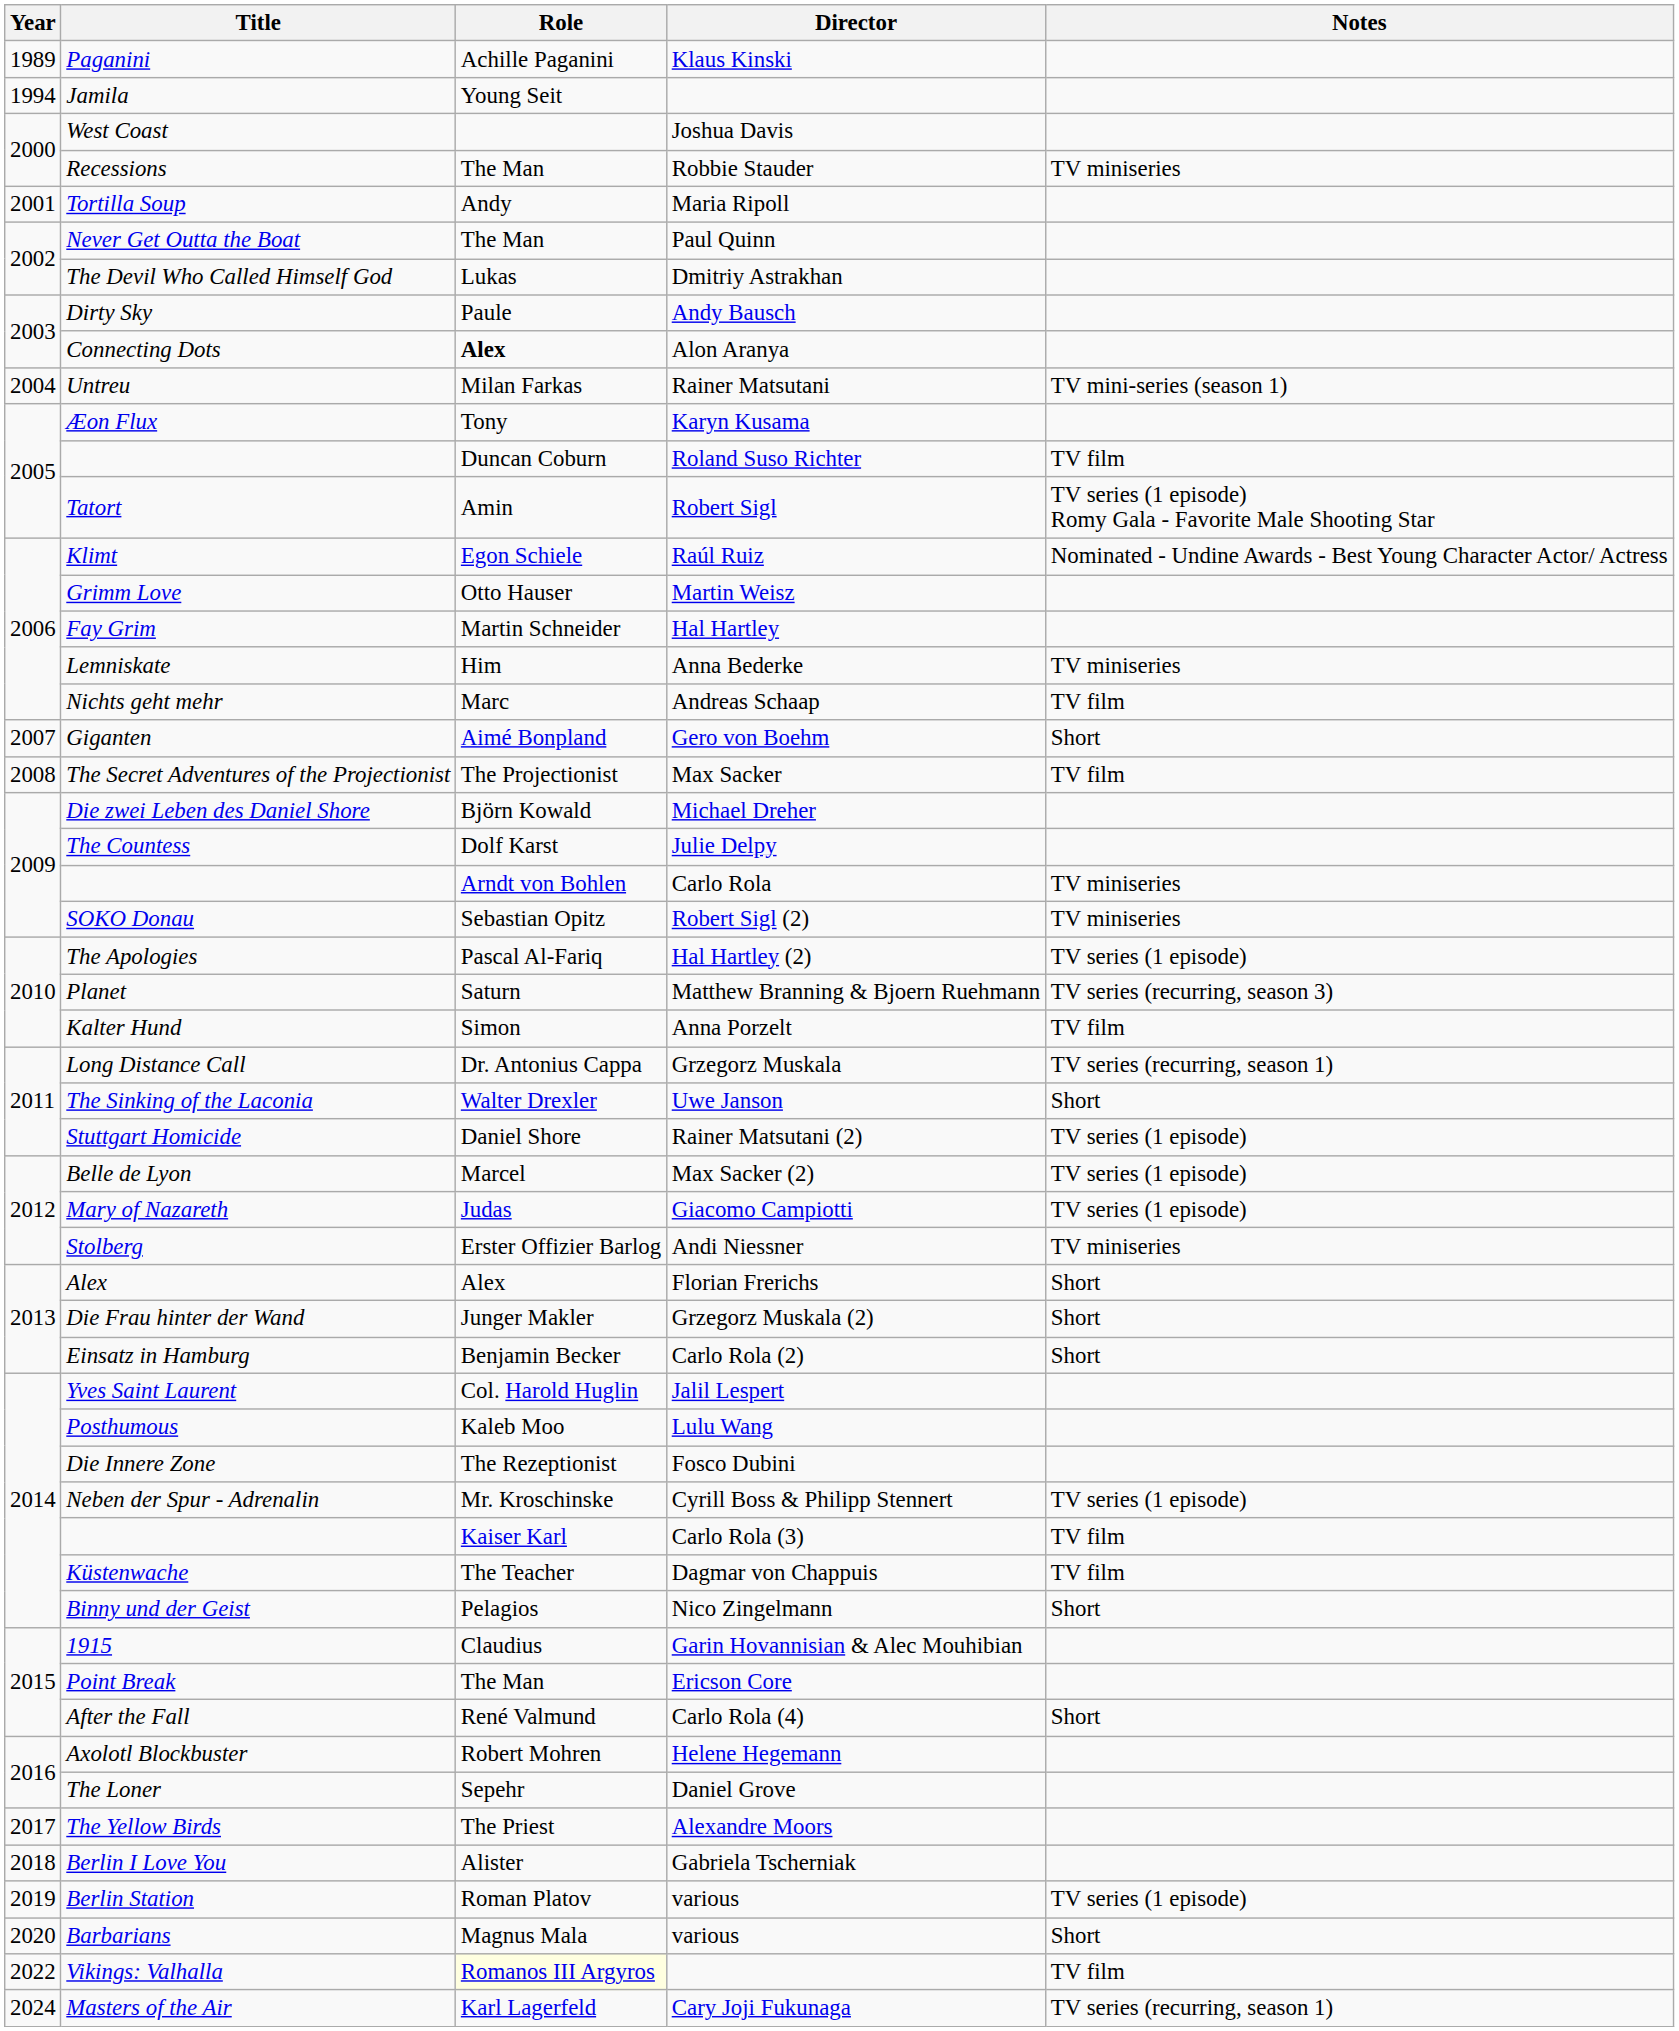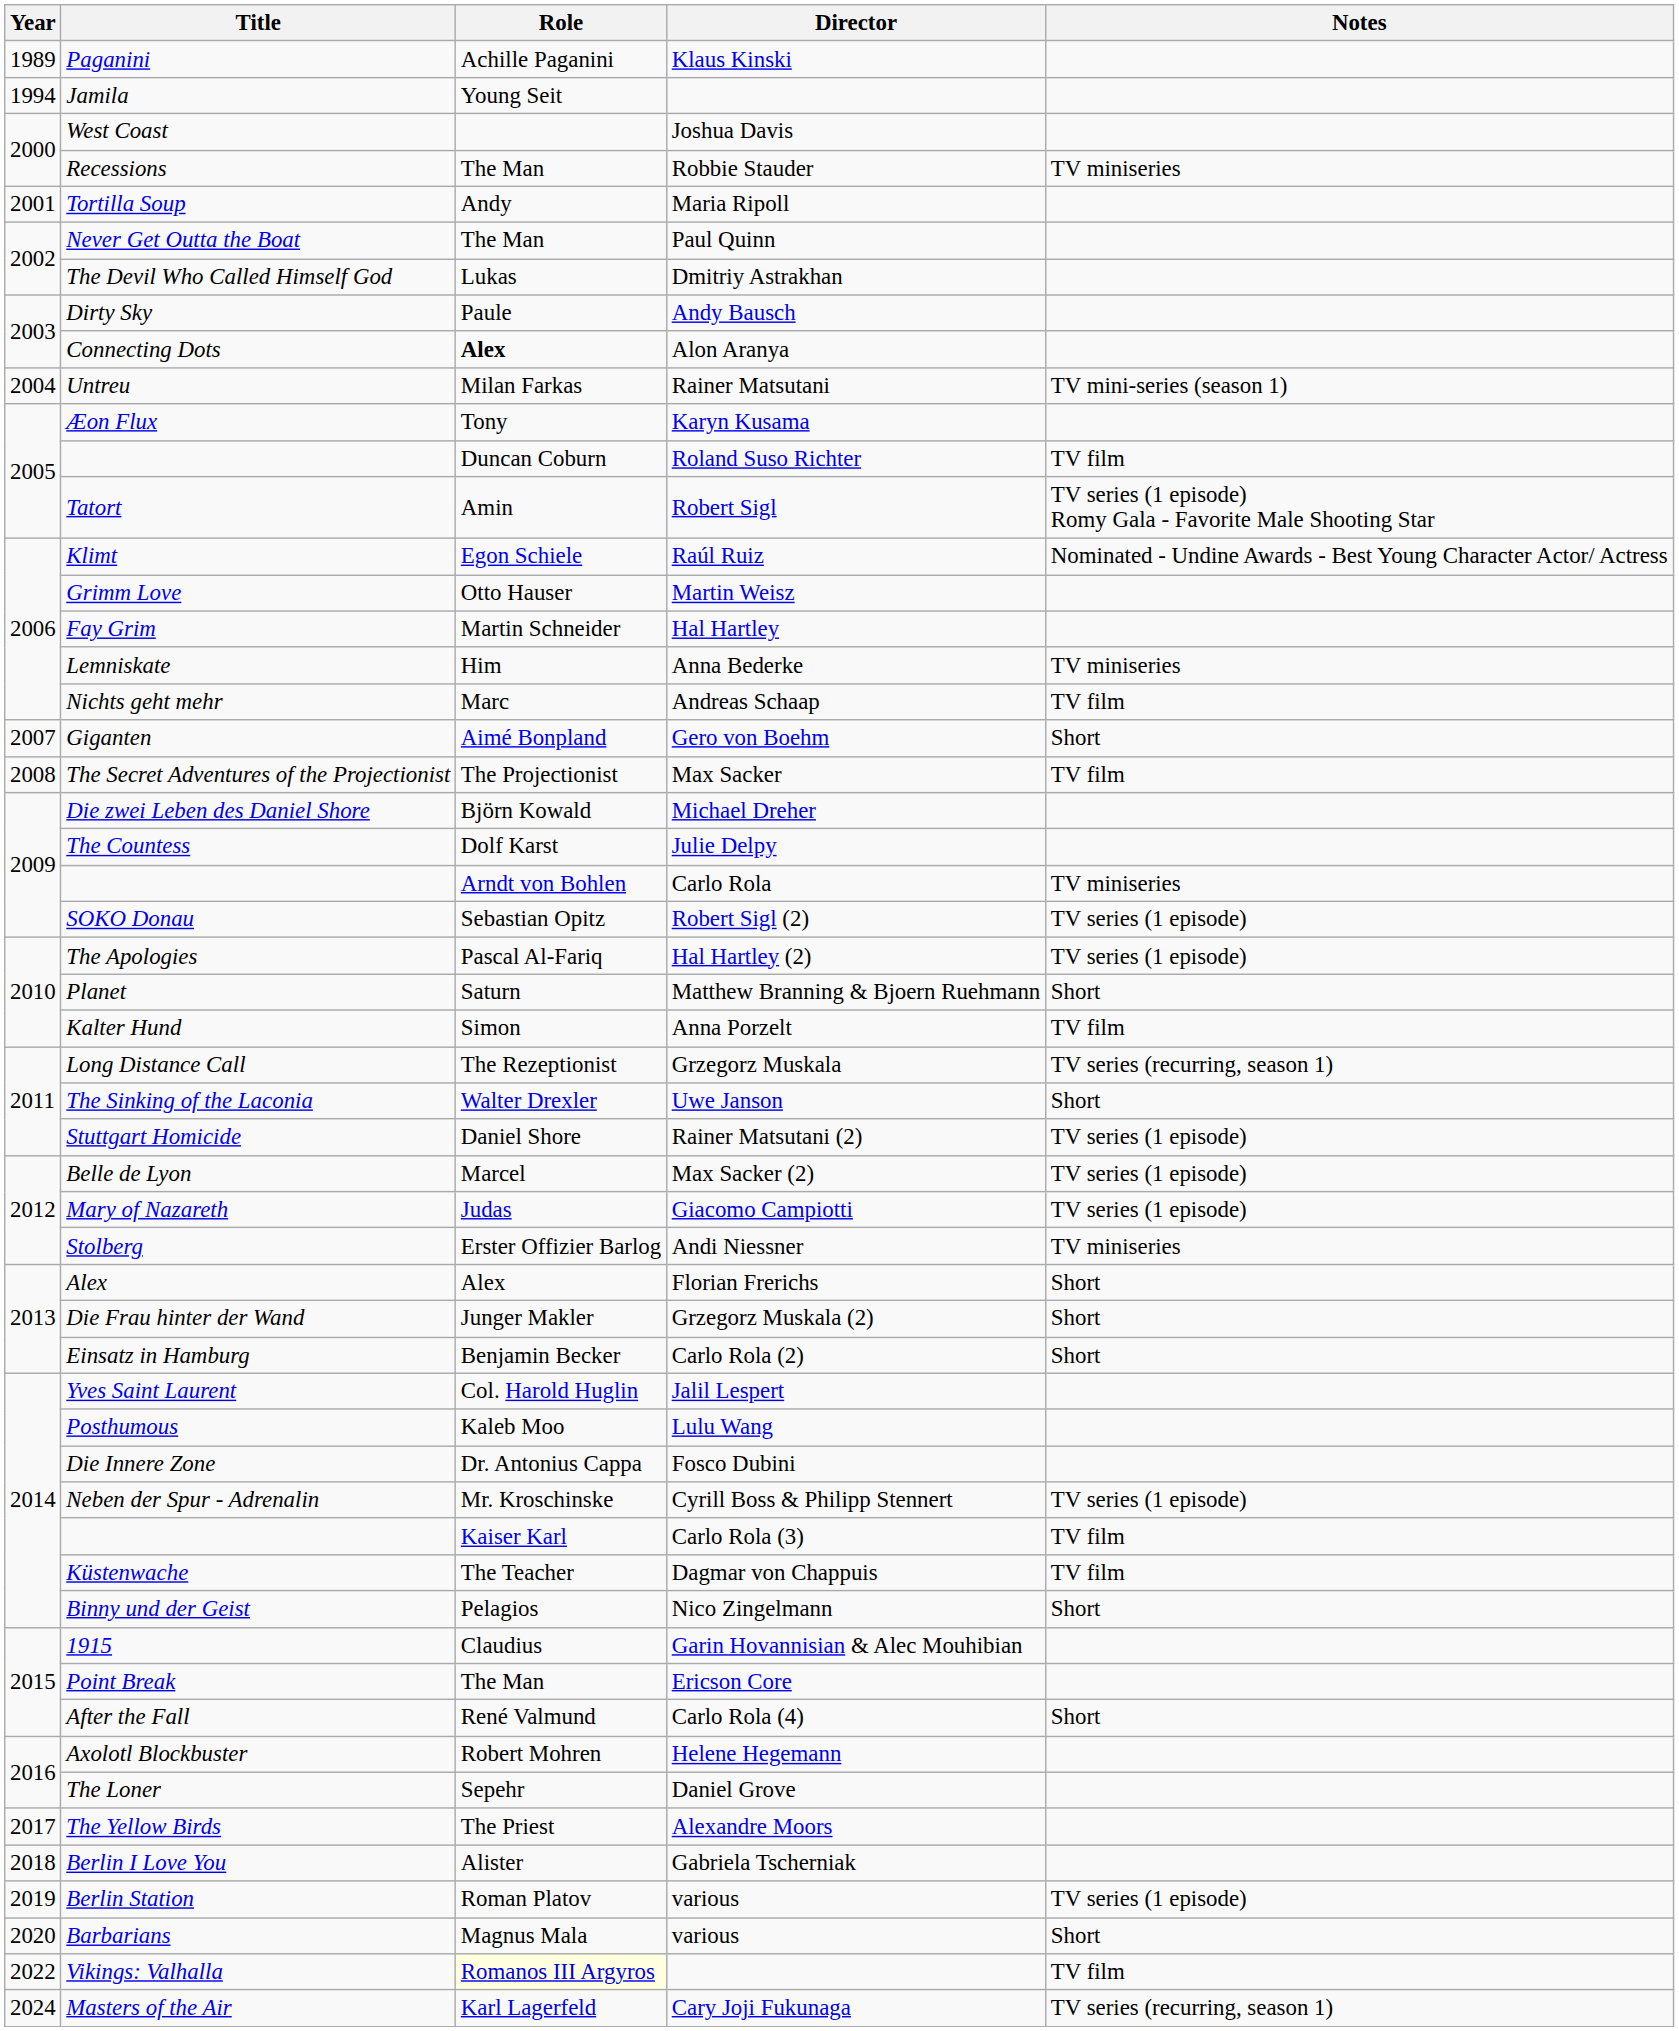 <table class="wikitable sortable">
 <tr>
 <th>Year</th>
 <th>Title</th>
 <th>Role</th>
 <th>Director</th>
 <th class="unsortable">Notes</th>
 </tr>
 <tr>
 <td>1989</td>
 <td><em><a href='#'>Paganini</a></em></td>
 <td>Achille Paganini</td>
 <td><a href='#'>Klaus Kinski</a></td>
 <td></td>
 </tr>
 <tr>
 <td>1994</td>
 <td><em>Jamila</em></td>
 <td>Young Seit</td>
 <td></td>
 <td></td>
 </tr>
 <tr>
 <td rowspan=2>2000</td>
 <td><em>West Coast</em></td>
 <td></td>
 <td>Joshua Davis</td>
 <td></td>
 </tr>
 <tr>
 <td><em>Recessions</em></td>
 <td>The Man</td>
 <td>Robbie Stauder</td>
 <td>TV miniseries</td>
 </tr>
 <tr>
 <td>2001</td>
 <td><em><a href='#'>Tortilla Soup</a></em></td>
 <td>Andy</td>
 <td>Maria Ripoll</td>
 <td></td>
 </tr>
 <tr>
 <td rowspan=2>2002</td>
 <td><em><a href='#'>Never Get Outta the Boat</a></em></td>
 <td>The Man</td>
 <td>Paul Quinn</td>
 <td></td>
 </tr>
 <tr>
 <td><em>The Devil Who Called Himself God</em></td>
 <td>Lukas</td>
 <td>Dmitriy Astrakhan</td>
 <td></td>
 </tr>
 <tr>
 <td rowspan=2>2003</td>
 <td><em>Dirty Sky</em></td>
 <td>Paule</td>
 <td><a href='#'>Andy Bausch</a></td>
 <td></td>
 </tr>
 <tr>
 <td><em>Connecting Dots</em></td>
 <td><strong>Alex</strong></td>
 <td>Alon Aranya</td>
 <td></td>
 </tr>
 <tr>
 <td rowspan=1>2004</td>
 <td><em>Untreu</em></td>
 <td>Milan Farkas</td>
 <td>Rainer Matsutani</td>
 <td>TV mini-series (season 1)</td>
 </tr>
 <tr>
 <td rowspan=3>2005</td>
 <td><em><a href='#'>Æon Flux</a></em></td>
 <td>Tony</td>
 <td><a href='#'>Karyn Kusama</a></td>
 <td></td>
 </tr>
 <tr>
 <td><em></em></td>
 <td>Duncan Coburn</td>
 <td><a href='#'>Roland Suso Richter</a></td>
 <td>TV film</td>
 </tr>
 <tr>
 <td><em><a href='#'>Tatort</a></em></td>
 <td>Amin</td>
 <td><a href='#'>Robert Sigl</a></td>
 <td>TV series (1 episode)<br>Romy Gala - Favorite Male Shooting Star</td>
 </tr>
 <tr>
 <td rowspan=5>2006</td>
 <td><em><a href='#'>Klimt</a></em></td>
 <td><a href='#'>Egon Schiele</a></td>
 <td><a href='#'>Raúl Ruiz</a></td>
 <td>Nominated - Undine Awards - Best Young Character Actor/ Actress</td>
 </tr>
 <tr>
 <td><em><a href='#'>Grimm Love</a></em></td>
 <td>Otto Hauser</td>
 <td><a href='#'>Martin Weisz</a></td>
 <td></td>
 </tr>
 <tr>
 <td><em><a href='#'>Fay Grim</a></em></td>
 <td>Martin Schneider</td>
 <td><a href='#'>Hal Hartley</a></td>
 <td></td>
 </tr>
 <tr>
 <td><em>Lemniskate</em></td>
 <td>Him</td>
 <td>Anna Bederke</td>
 <td>TV miniseries</td>
 </tr>
 <tr>
 <td><em>Nichts geht mehr</em></td>
 <td>Marc</td>
 <td>Andreas Schaap</td>
 <td>TV film</td>
 </tr>
 <tr>
 <td rowspan=1>2007</td>
 <td><em>Giganten</em></td>
 <td><a href='#'>Aimé Bonpland</a></td>
 <td><a href='#'>Gero von Boehm</a></td>
 <td>Short</td>
 </tr>
 <tr>
 <td rowspan=1>2008</td>
 <td><em>The Secret Adventures of the Projectionist</em></td>
 <td>The Projectionist</td>
 <td>Max Sacker</td>
 <td>TV film</td>
 </tr>
 <tr>
 <td rowspan=4>2009</td>
 <td><em><a href='#'>Die zwei Leben des Daniel Shore</a></em></td>
 <td>Björn Kowald</td>
 <td><a href='#'>Michael Dreher</a></td>
 <td></td>
 </tr>
 <tr>
 <td><em><a href='#'>The Countess</a></em></td>
 <td>Dolf Karst</td>
 <td><a href='#'>Julie Delpy</a></td>
 <td></td>
 </tr>
 <tr>
 <td><em></em></td>
 <td><a href='#'>Arndt von Bohlen</a></td>
 <td>Carlo Rola</td>
 <td>TV miniseries</td>
 </tr>
 <tr>
 <td><em><a href='#'>SOKO Donau</a></em></td>
 <td>Sebastian Opitz</td>
 <td><a href='#'>Robert Sigl</a> (2)</td>
-<td>TV miniseries</td>
+<td>TV series (1 episode)</td>
 </tr>
 <tr>
 <td rowspan=3>2010</td>
 <td><em>The Apologies</em></td>
 <td>Pascal Al-Fariq</td>
 <td><a href='#'>Hal Hartley</a> (2)</td>
 <td>TV series (1 episode)</td>
 </tr>
 <tr>
 <td><em>Planet</em></td>
 <td>Saturn</td>
 <td>Matthew Branning & Bjoern Ruehmann</td>
-<td>TV series (recurring, season 3)</td>
+<td>Short</td>
 </tr>
 <tr>
 <td><em>Kalter Hund</em></td>
 <td>Simon</td>
 <td>Anna Porzelt</td>
 <td>TV film</td>
 </tr>
 <tr>
 <td rowspan=3>2011</td>
 <td><em>Long Distance Call</em></td>
-<td>Dr. Antonius Cappa</td>
+<td>The Rezeptionist</td>
 <td>Grzegorz Muskala</td>
 <td>TV series (recurring, season 1)</td>
 </tr>
 <tr>
 <td><em><a href='#'>The Sinking of the Laconia</a></em></td>
 <td><a href='#'>Walter Drexler</a></td>
 <td><a href='#'>Uwe Janson</a></td>
 <td>Short</td>
 </tr>
 <tr>
 <td><em><a href='#'>Stuttgart Homicide</a></em></td>
 <td>Daniel Shore</td>
 <td>Rainer Matsutani (2)</td>
 <td>TV series (1 episode)</td>
 </tr>
 <tr>
 <td rowspan=3>2012</td>
 <td><em>Belle de Lyon</em></td>
 <td>Marcel</td>
 <td>Max Sacker (2)</td>
 <td>TV series (1 episode)</td>
 </tr>
 <tr>
 <td><em><a href='#'>Mary of Nazareth</a></em></td>
 <td><a href='#'>Judas</a></td>
 <td><a href='#'>Giacomo Campiotti</a></td>
 <td>TV series (1 episode)</td>
 </tr>
 <tr>
 <td><em><a href='#'>Stolberg</a></em></td>
 <td>Erster Offizier Barlog</td>
 <td>Andi Niessner</td>
 <td>TV miniseries</td>
 </tr>
 <tr>
 <td rowspan=3>2013</td>
 <td><em>Alex</em></td>
 <td>Alex</td>
 <td>Florian Frerichs</td>
 <td>Short</td>
 </tr>
 <tr>
 <td><em>Die Frau hinter der Wand</em></td>
 <td>Junger Makler</td>
 <td>Grzegorz Muskala (2)</td>
 <td>Short</td>
 </tr>
 <tr>
 <td><em>Einsatz in Hamburg</em></td>
 <td>Benjamin Becker</td>
 <td>Carlo Rola (2)</td>
 <td>Short</td>
 </tr>
 <tr>
 <td rowspan=7>2014</td>
 <td><em><a href='#'>Yves Saint Laurent</a></em></td>
 <td>Col. <a href='#'>Harold Huglin</a></td>
 <td><a href='#'>Jalil Lespert</a></td>
 <td></td>
 </tr>
 <tr>
 <td><em><a href='#'>Posthumous</a></em></td>
 <td>Kaleb Moo</td>
 <td><a href='#'>Lulu Wang</a></td>
 <td></td>
 </tr>
 <tr>
 <td><em>Die Innere Zone</em></td>
-<td>The Rezeptionist</td>
+<td>Dr. Antonius Cappa</td>
 <td>Fosco Dubini</td>
 <td></td>
 </tr>
 <tr>
 <td><em>Neben der Spur - Adrenalin</em></td>
 <td>Mr. Kroschinske</td>
 <td>Cyrill Boss & Philipp Stennert</td>
 <td>TV series (1 episode)</td>
 </tr>
 <tr>
 <td><em></em></td>
 <td><a href='#'>Kaiser Karl</a></td>
 <td>Carlo Rola (3)</td>
 <td>TV film</td>
 </tr>
 <tr>
 <td><em><a href='#'>Küstenwache</a></em></td>
 <td>The Teacher</td>
 <td>Dagmar von Chappuis</td>
 <td>TV film</td>
 </tr>
 <tr>
 <td><em><a href='#'>Binny und der Geist</a></em></td>
 <td>Pelagios</td>
 <td>Nico Zingelmann</td>
 <td>Short</td>
 </tr>
 <tr>
 <td rowspan=3>2015</td>
 <td><em><a href='#'>1915</a></em></td>
 <td>Claudius</td>
 <td><a href='#'>Garin Hovannisian</a> & Alec Mouhibian</td>
 <td></td>
 </tr>
 <tr>
 <td><em><a href='#'>Point Break</a></em></td>
 <td>The Man</td>
 <td><a href='#'>Ericson Core</a></td>
 <td></td>
 </tr>
 <tr>
 <td><em>After the Fall</em></td>
 <td>René Valmund</td>
 <td>Carlo Rola (4)</td>
 <td>Short</td>
 </tr>
 <tr>
 <td rowspan=2>2016</td>
 <td><em>Axolotl Blockbuster</em></td>
 <td>Robert Mohren</td>
 <td><a href='#'>Helene Hegemann</a></td>
 <td></td>
 </tr>
 <tr>
 <td><em>The Loner</em></td>
 <td>Sepehr</td>
 <td>Daniel Grove</td>
 <td></td>
 </tr>
 <tr>
 <td rowspan=1>2017</td>
 <td><em><a href='#'>The Yellow Birds</a></em></td>
 <td>The Priest</td>
 <td><a href='#'>Alexandre Moors</a></td>
 <td></td>
 </tr>
 <tr>
 <td rowspan=1>2018</td>
 <td><em><a href='#'>Berlin I Love You</a></em></td>
 <td>Alister</td>
 <td>Gabriela Tscherniak</td>
 <td></td>
 </tr>
 <tr>
 <td rowspan=1>2019</td>
 <td><em><a href='#'>Berlin Station</a></em></td>
 <td>Roman Platov</td>
 <td>various</td>
 <td>TV series (1 episode)</td>
 </tr>
 <tr>
 <td rowspan=1>2020</td>
 <td><em><a href='#'>Barbarians</a></em></td>
 <td>Magnus Mala</td>
 <td>various</td>
 <td>Short</td>
 </tr>
 <tr>
 <td rowspan=1>2022</td>
 <td><em><a href='#'>Vikings: Valhalla</a></em></td>
 <td style="background: lightyellow;"><a href='#'>Romanos III Argyros</a></td>
 <td></td>
 <td>TV film</td>
 </tr>
 <tr>
 <td rowspan=1>2024</td>
 <td><em><a href='#'>Masters of the Air</a></em></td>
 <td><a href='#'>Karl Lagerfeld</a></td>
 <td><a href='#'>Cary Joji Fukunaga</a></td>
 <td>TV series (recurring, season 1)</td>
 </tr>
 </table>
